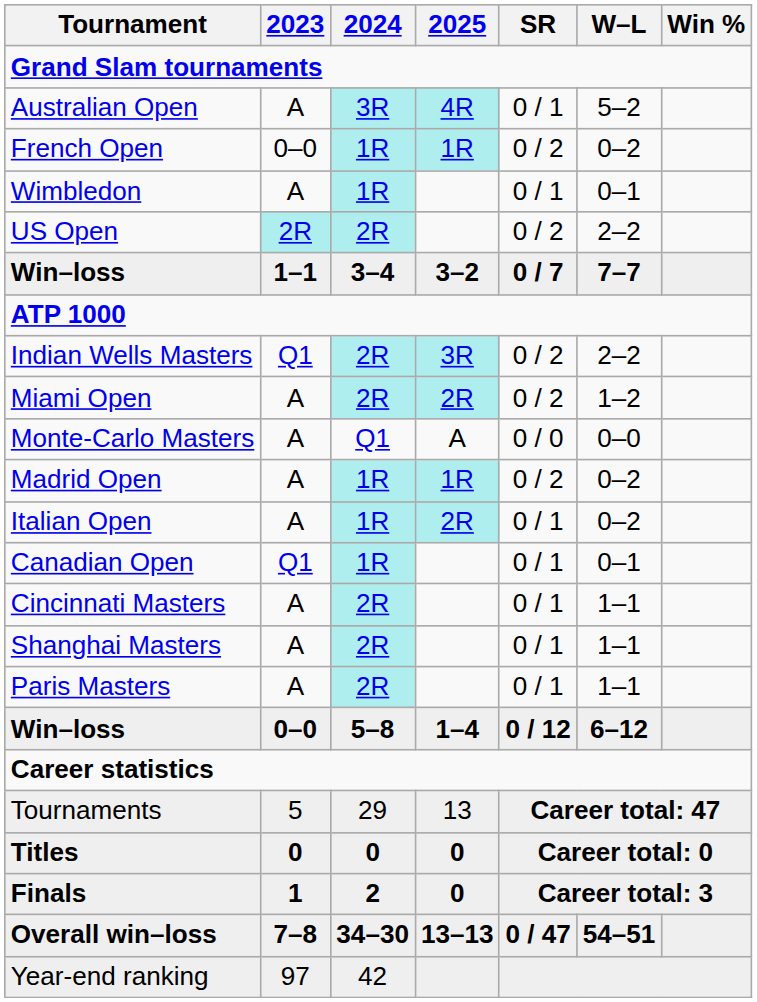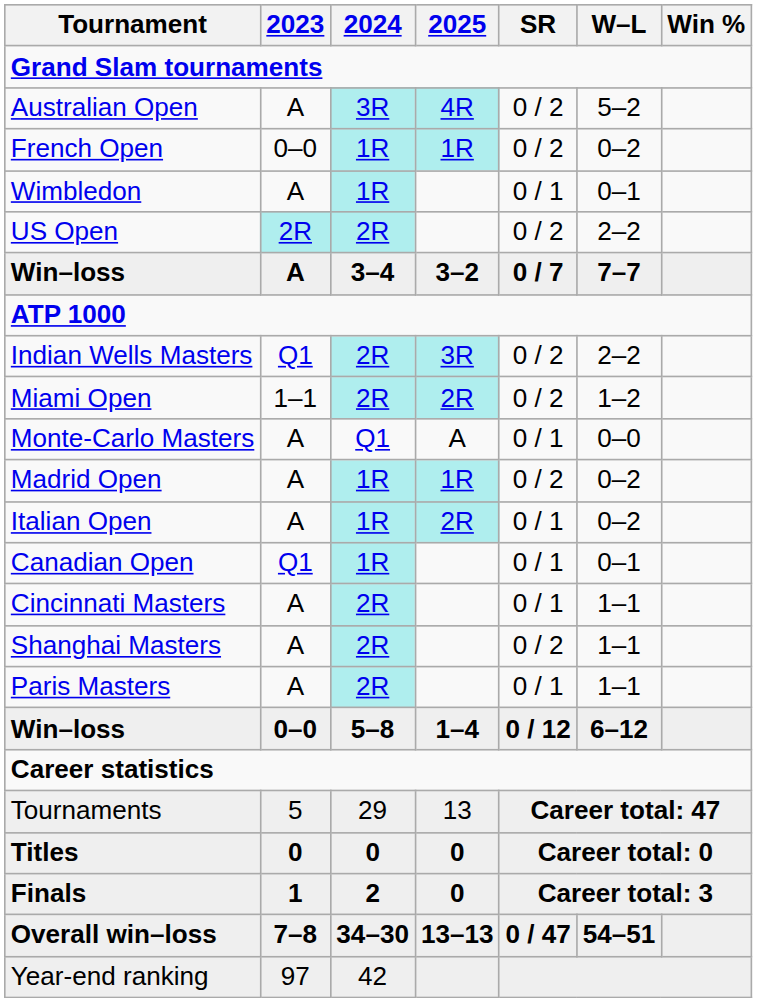 <table class=wikitable style=text-align:center>
 <tr>
 <th>Tournament</th>
 <th><a href='#'>2023</a></th>
 <th><a href='#'>2024</a></th>
 <th><a href='#'>2025</a></th>
 <th>SR</th>
 <th>W–L</th>
 <th>Win %</th>
 </tr>
 <tr>
 <td colspan=7 align=left><strong><a href='#'>Grand Slam tournaments</a></strong></td>
 </tr>
 <tr>
 <td align=left><a href='#'>Australian Open</a></td>
 <td>A</td>
 <td bgcolor=afeeee><a href='#'>3R</a></td>
 <td bgcolor=afeeee><a href='#'>4R</a></td>
-<td>0 / 1</td>
+<td>0 / 2</td>
 <td>5–2</td>
 <td></td>
 </tr>
 <tr>
 <td align=left><a href='#'>French Open</a></td>
 <td>0–0</td>
 <td bgcolor=afeeee><a href='#'>1R</a></td>
 <td bgcolor=afeeee><a href='#'>1R</a></td>
 <td>0 / 2</td>
 <td>0–2</td>
 <td></td>
 </tr>
 <tr>
 <td align=left><a href='#'>Wimbledon</a></td>
 <td>A</td>
 <td bgcolor=afeeee><a href='#'>1R</a></td>
 <td></td>
 <td>0 / 1</td>
 <td>0–1</td>
 <td></td>
 </tr>
 <tr>
 <td align=left><a href='#'>US Open</a></td>
 <td bgcolor=afeeee><a href='#'>2R</a></td>
 <td bgcolor=afeeee><a href='#'>2R</a></td>
 <td></td>
 <td>0 / 2</td>
 <td>2–2</td>
 <td></td>
 </tr>
 <tr style=font-weight:bold;background:#efefef>
 <td style=text-align:left>Win–loss</td>
-<td>1–1</td>
+<td>A</td>
 <td>3–4</td>
 <td>3–2</td>
 <td>0 / 7</td>
 <td>7–7</td>
 <td></td>
 </tr>
 <tr>
 <td colspan=7 align=left><strong><a href='#'>ATP 1000</a></strong></td>
 </tr>
 <tr>
 <td align=left><a href='#'>Indian Wells Masters</a></td>
 <td><a href='#'>Q1</a></td>
 <td bgcolor=afeeee><a href='#'>2R</a></td>
 <td bgcolor=afeeee><a href='#'>3R</a></td>
 <td>0 / 2</td>
 <td>2–2</td>
 <td></td>
 </tr>
 <tr>
 <td align=left><a href='#'>Miami Open</a></td>
-<td>A</td>
+<td>1–1</td>
 <td bgcolor=afeeee><a href='#'>2R</a></td>
 <td bgcolor=afeeee><a href='#'>2R</a></td>
 <td>0 / 2</td>
 <td>1–2</td>
 <td></td>
 </tr>
 <tr>
 <td align=left><a href='#'>Monte-Carlo Masters</a></td>
 <td>A</td>
 <td><a href='#'>Q1</a></td>
 <td>A</td>
-<td>0 / 0</td>
+<td>0 / 1</td>
 <td>0–0</td>
 <td></td>
 </tr>
 <tr>
 <td align=left><a href='#'>Madrid Open</a></td>
 <td>A</td>
 <td bgcolor=afeeee><a href='#'>1R</a></td>
 <td bgcolor=afeeee><a href='#'>1R</a></td>
 <td>0 / 2</td>
 <td>0–2</td>
 <td></td>
 </tr>
 <tr>
 <td align=left><a href='#'>Italian Open</a></td>
 <td>A</td>
 <td bgcolor=afeeee><a href='#'>1R</a></td>
 <td bgcolor=afeeee><a href='#'>2R</a></td>
 <td>0 / 1</td>
 <td>0–2</td>
 <td></td>
 </tr>
 <tr>
 <td align=left><a href='#'>Canadian Open</a></td>
 <td><a href='#'>Q1</a></td>
 <td bgcolor=afeeee><a href='#'>1R</a></td>
 <td></td>
 <td>0 / 1</td>
 <td>0–1</td>
 <td></td>
 </tr>
 <tr>
 <td align=left><a href='#'>Cincinnati Masters</a></td>
 <td>A</td>
 <td bgcolor=afeeee><a href='#'>2R</a></td>
 <td></td>
 <td>0 / 1</td>
 <td>1–1</td>
 <td></td>
 </tr>
 <tr>
 <td align=left><a href='#'>Shanghai Masters</a></td>
 <td>A</td>
 <td bgcolor=afeeee><a href='#'>2R</a></td>
 <td></td>
-<td>0 / 1</td>
+<td>0 / 2</td>
 <td>1–1</td>
 <td></td>
 </tr>
 <tr>
 <td align=left><a href='#'>Paris Masters</a></td>
 <td>A</td>
 <td bgcolor=afeeee><a href='#'>2R</a></td>
 <td></td>
 <td>0 / 1</td>
 <td>1–1</td>
 <td></td>
 </tr>
 <tr style=font-weight:bold;background:#efefef>
 <td style=text-align:left>Win–loss</td>
 <td>0–0</td>
 <td>5–8</td>
 <td>1–4</td>
 <td>0 / 12</td>
 <td>6–12</td>
 <td></td>
 </tr>
 <tr>
 <td colspan=7 style=text-align:left><strong>Career statistics</strong></td>
 </tr>
 <tr bgcolor=efefef>
 <td style=text-align:left>Tournaments</td>
 <td>5</td>
 <td>29</td>
 <td>13</td>
 <td colspan=3><strong>Career total: 47</strong></td>
 </tr>
 <tr style=font-weight:bold;background:#efefef>
 <td style=text-align:left>Titles</td>
 <td>0</td>
 <td>0</td>
 <td>0</td>
 <td colspan=3><strong>Career total: 0</strong></td>
 </tr>
 <tr style=font-weight:bold;background:#efefef>
 <td style=text-align:left>Finals</td>
 <td>1</td>
 <td>2</td>
 <td>0</td>
 <td colspan=3><strong>Career total: 3</strong></td>
 </tr>
 <tr style=font-weight:bold;background:#efefef>
 <td style=text-align:left>Overall win–loss</td>
 <td>7–8</td>
 <td>34–30</td>
 <td>13–13</td>
 <td>0 / 47</td>
 <td>54–51</td>
 <td></td>
 </tr>
 <tr bgcolor=efefef>
 <td style=text-align:left>Year-end ranking</td>
 <td>97</td>
 <td>42</td>
 <td></td>
 <td colspan=3></td>
 </tr>
 </table>
